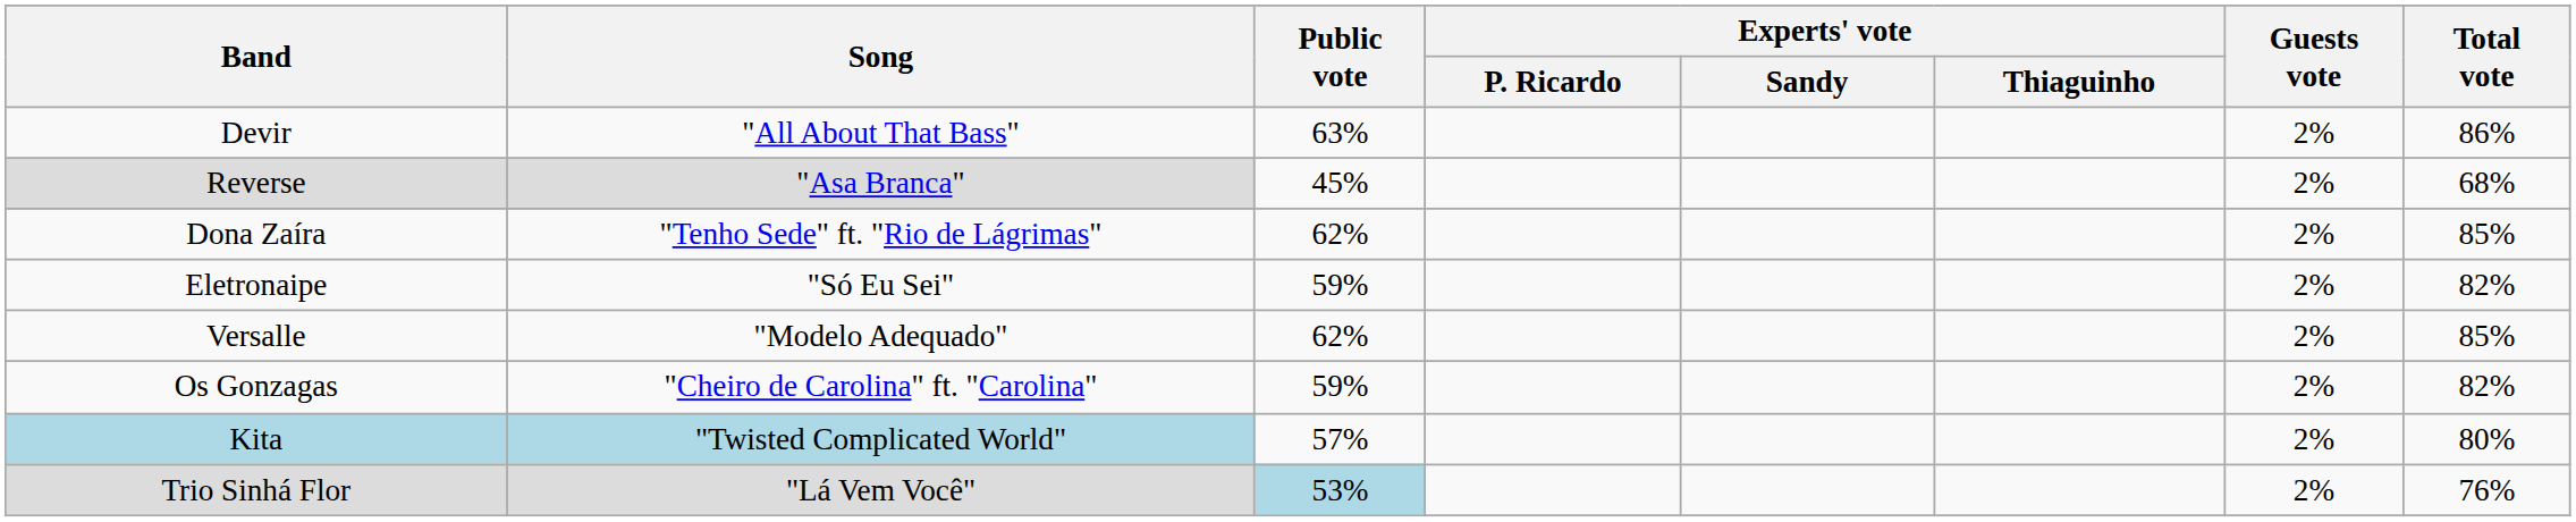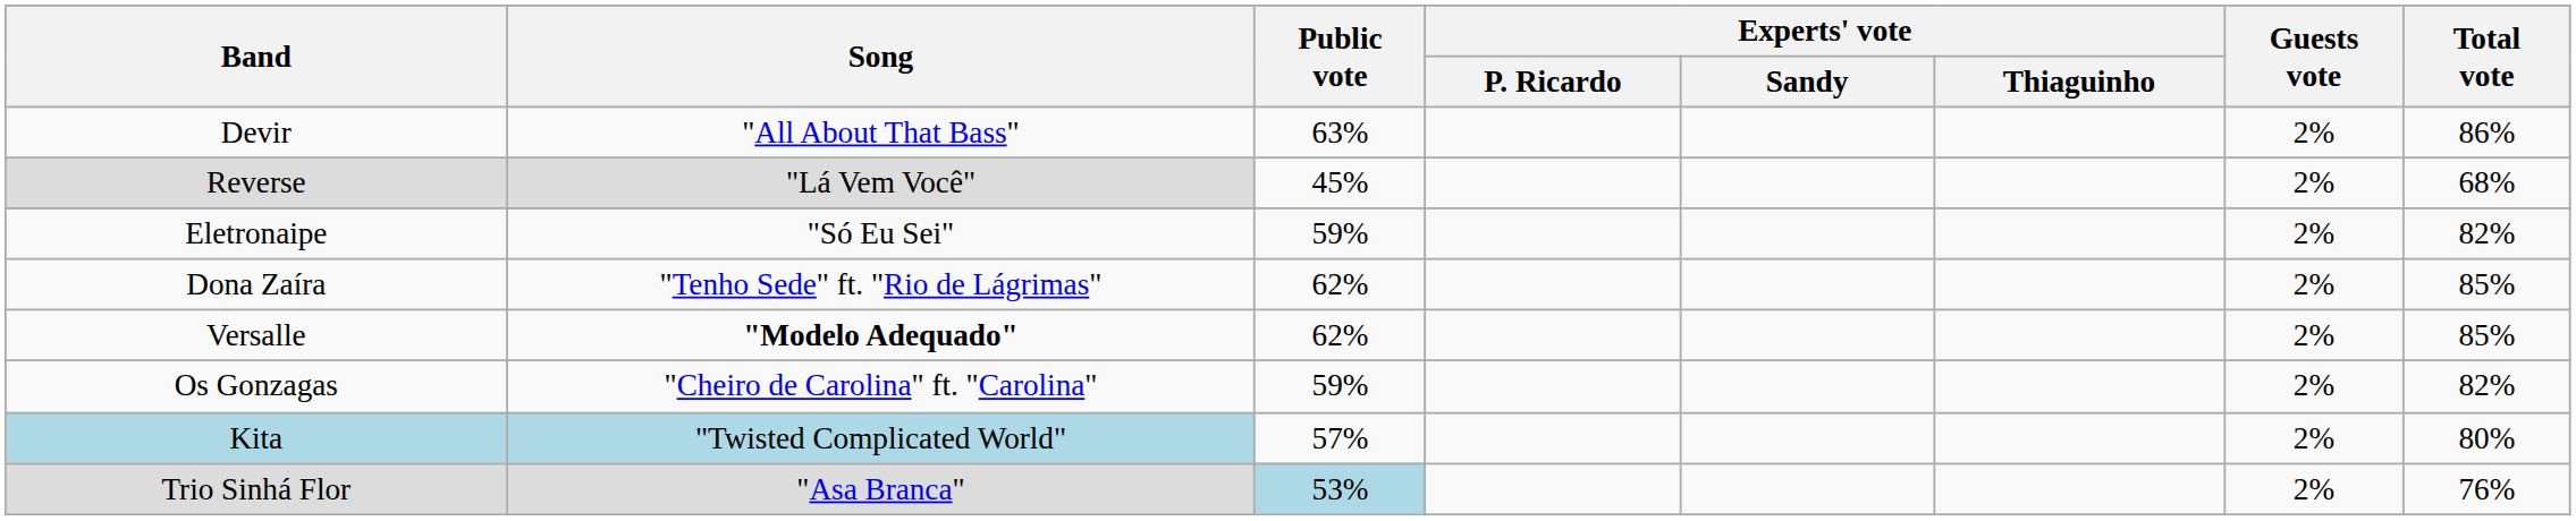 <table class="wikitable" style="font-size:95%; text-align:center" width="100%">
 <tr>
 <th width="135" rowspan=2>Band</th>
 <th width="205" rowspan=2>Song</th>
 <th width="040" rowspan=2>Public<br>vote</th>
 <th colspan=3>Experts' vote</th>
 <th width="040" rowspan=2>Guests<br>vote</th>
 <th width="040" rowspan=2>Total<br>vote</th>
 </tr>
 <tr>
 <th width="065">P. Ricardo</th>
 <th width="065">Sandy</th>
 <th width="065">Thiaguinho</th>
 </tr>
 <tr>
 <td>Devir</td>
 <td>"<a href='#'>All About That Bass</a>"</td>
 <td>63%</td>
 <td></td>
 <td></td>
 <td></td>
 <td>2%</td>
 <td>86%</td>
 </tr>
 <tr>
 <td bgcolor="DCDCDC">Reverse</td>
-<td bgcolor="DCDCDC">"<a href='#'>Asa Branca</a>"</td>
+<td bgcolor="DCDCDC">"Lá Vem Você"</td>
 <td>45%</td>
 <td></td>
 <td></td>
 <td></td>
 <td>2%</td>
 <td>68%</td>
+</tr>
+<tr>
+<td>Eletronaipe</td>
+<td>"Só Eu Sei"</td>
+<td>59%</td>
+<td></td>
+<td></td>
+<td></td>
+<td>2%</td>
+<td>82%</td>
 </tr>
 <tr>
 <td>Dona Zaíra</td>
 <td>"<a href='#'>Tenho Sede</a>" ft. "<a href='#'>Rio de Lágrimas</a>"</td>
 <td>62%</td>
 <td></td>
 <td></td>
 <td></td>
 <td>2%</td>
 <td>85%</td>
 </tr>
 <tr>
-<td>Eletronaipe</td>
-<td>"Só Eu Sei"</td>
-<td>59%</td>
-<td></td>
-<td></td>
-<td></td>
-<td>2%</td>
-<td>82%</td>
-</tr>
-<tr>
 <td>Versalle</td>
-<td>"Modelo Adequado"</td>
+<td><strong>"Modelo Adequado"</strong></td>
 <td>62%</td>
 <td></td>
 <td></td>
 <td></td>
 <td>2%</td>
 <td>85%</td>
 </tr>
 <tr>
 <td>Os Gonzagas</td>
 <td>"<a href='#'>Cheiro de Carolina</a>" ft. "<a href='#'>Carolina</a>"</td>
 <td>59%</td>
 <td></td>
 <td></td>
 <td></td>
 <td>2%</td>
 <td>82%</td>
 </tr>
 <tr>
 <td bgcolor="ADD8E6">Kita</td>
 <td bgcolor="ADD8E6">"Twisted Complicated World"</td>
 <td>57%</td>
 <td></td>
 <td></td>
 <td></td>
 <td>2%</td>
 <td>80%</td>
 </tr>
 <tr>
 <td bgcolor="DCDCDC">Trio Sinhá Flor</td>
-<td bgcolor="DCDCDC">"Lá Vem Você"</td>
+<td bgcolor="DCDCDC">"<a href='#'>Asa Branca</a>"</td>
 <td style="background: lightblue;">53%</td>
 <td></td>
 <td></td>
 <td></td>
 <td>2%</td>
 <td>76%</td>
 </tr>
 </table>
